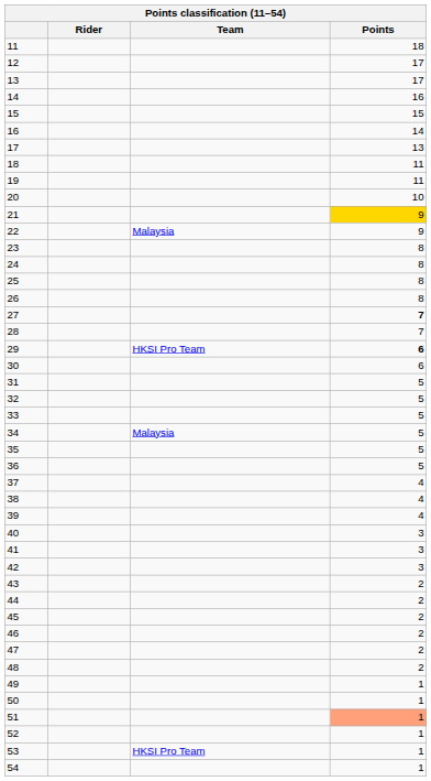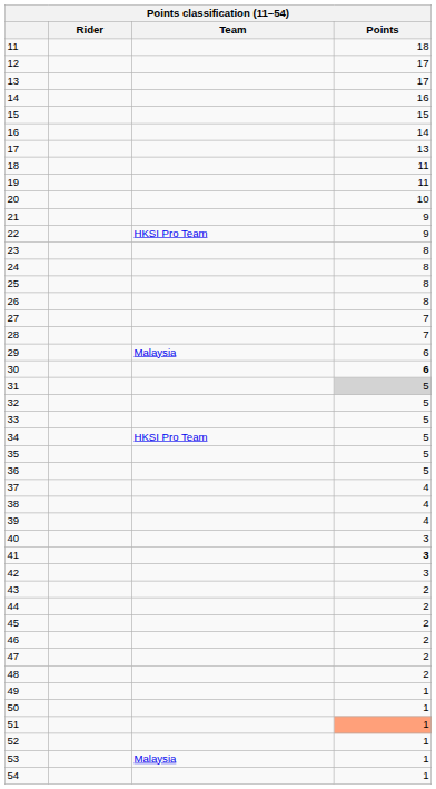 <table class="collapsible collapsed wikitable" style="width:40em;margin-top:0">
 <tr>
 <th colspan=4>Points classification (11–54)</th>
 </tr>
 <tr>
 <th></th>
 <th>Rider</th>
 <th>Team</th>
 <th>Points</th>
 </tr>
 <tr>
 <td>11</td>
 <td></td>
 <td></td>
 <td align="right">18</td>
 </tr>
 <tr>
 <td>12</td>
 <td></td>
 <td></td>
 <td align="right">17</td>
 </tr>
 <tr>
 <td>13</td>
 <td></td>
 <td></td>
 <td align="right">17</td>
 </tr>
 <tr>
 <td>14</td>
 <td></td>
 <td></td>
 <td align="right">16</td>
 </tr>
 <tr>
 <td>15</td>
 <td></td>
 <td></td>
 <td align="right">15</td>
 </tr>
 <tr>
 <td>16</td>
 <td></td>
 <td></td>
 <td align="right">14</td>
 </tr>
 <tr>
 <td>17</td>
 <td></td>
 <td></td>
 <td align="right">13</td>
 </tr>
 <tr>
 <td>18</td>
 <td></td>
 <td></td>
 <td align="right">11</td>
 </tr>
 <tr>
 <td>19</td>
 <td></td>
 <td></td>
 <td align="right">11</td>
 </tr>
 <tr>
 <td>20</td>
 <td></td>
 <td></td>
 <td align="right">10</td>
 </tr>
 <tr>
 <td>21</td>
 <td></td>
 <td></td>
-<td align="right" style="background: gold;">9</td>
+<td align="right">9</td>
 </tr>
 <tr>
 <td>22</td>
 <td></td>
-<td><a href='#'>Malaysia</a></td>
+<td><a href='#'>HKSI Pro Team</a></td>
 <td align="right">9</td>
 </tr>
 <tr>
 <td>23</td>
 <td></td>
 <td></td>
 <td align="right">8</td>
 </tr>
 <tr>
 <td>24</td>
 <td></td>
 <td></td>
 <td align="right">8</td>
 </tr>
 <tr>
 <td>25</td>
 <td></td>
 <td></td>
 <td align="right">8</td>
 </tr>
 <tr>
 <td>26</td>
 <td></td>
 <td></td>
 <td align="right">8</td>
 </tr>
 <tr>
 <td>27</td>
 <td></td>
 <td></td>
-<td align="right"><strong>7</strong></td>
+<td align="right">7</td>
 </tr>
 <tr>
 <td>28</td>
 <td></td>
 <td></td>
 <td align="right">7</td>
 </tr>
 <tr>
 <td>29</td>
 <td></td>
-<td><a href='#'>HKSI Pro Team</a></td>
-<td align="right"><strong>6</strong></td>
+<td><a href='#'>Malaysia</a></td>
+<td align="right">6</td>
 </tr>
 <tr>
 <td>30</td>
 <td></td>
 <td></td>
-<td align="right">6</td>
+<td align="right"><strong>6</strong></td>
 </tr>
 <tr>
 <td>31</td>
 <td></td>
 <td></td>
-<td align="right">5</td>
+<td align="right" style="background: lightgrey;">5</td>
 </tr>
 <tr>
 <td>32</td>
 <td></td>
 <td></td>
 <td align="right">5</td>
 </tr>
 <tr>
 <td>33</td>
 <td></td>
 <td></td>
 <td align="right">5</td>
 </tr>
 <tr>
 <td>34</td>
 <td></td>
-<td><a href='#'>Malaysia</a></td>
+<td><a href='#'>HKSI Pro Team</a></td>
 <td align="right">5</td>
 </tr>
 <tr>
 <td>35</td>
 <td></td>
 <td></td>
 <td align="right">5</td>
 </tr>
 <tr>
 <td>36</td>
 <td></td>
 <td></td>
 <td align="right">5</td>
 </tr>
 <tr>
 <td>37</td>
 <td></td>
 <td></td>
 <td align="right">4</td>
 </tr>
 <tr>
 <td>38</td>
 <td></td>
 <td></td>
 <td align="right">4</td>
 </tr>
 <tr>
 <td>39</td>
 <td></td>
 <td></td>
 <td align="right">4</td>
 </tr>
 <tr>
 <td>40</td>
 <td></td>
 <td></td>
 <td align="right">3</td>
 </tr>
 <tr>
 <td>41</td>
 <td></td>
 <td></td>
-<td align="right">3</td>
+<td align="right"><strong>3</strong></td>
 </tr>
 <tr>
 <td>42</td>
 <td></td>
 <td></td>
 <td align="right">3</td>
 </tr>
 <tr>
 <td>43</td>
 <td></td>
 <td></td>
 <td align="right">2</td>
 </tr>
 <tr>
 <td>44</td>
 <td></td>
 <td></td>
 <td align="right">2</td>
 </tr>
 <tr>
 <td>45</td>
 <td></td>
 <td></td>
 <td align="right">2</td>
 </tr>
 <tr>
 <td>46</td>
 <td></td>
 <td></td>
 <td align="right">2</td>
 </tr>
 <tr>
 <td>47</td>
 <td></td>
 <td></td>
 <td align="right">2</td>
 </tr>
 <tr>
 <td>48</td>
 <td></td>
 <td></td>
 <td align="right">2</td>
 </tr>
 <tr>
 <td>49</td>
 <td></td>
 <td></td>
 <td align="right">1</td>
 </tr>
 <tr>
 <td>50</td>
 <td></td>
 <td></td>
 <td align="right">1</td>
 </tr>
 <tr>
 <td>51</td>
 <td></td>
 <td></td>
 <td align="right" style="background: lightsalmon;">1</td>
 </tr>
 <tr>
 <td>52</td>
 <td></td>
 <td></td>
 <td align="right">1</td>
 </tr>
 <tr>
 <td>53</td>
 <td></td>
-<td><a href='#'>HKSI Pro Team</a></td>
+<td><a href='#'>Malaysia</a></td>
 <td align="right">1</td>
 </tr>
 <tr>
 <td>54</td>
 <td></td>
 <td></td>
 <td align="right">1</td>
 </tr>
 </table>
